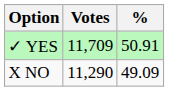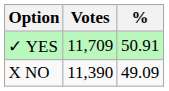 <table class="wikitable">
 <tr>
 <th>Option</th>
 <th>Votes</th>
 <th>%</th>
 </tr>
 <tr>
 <td style=background:#bbf8be>✓ YES</td>
 <td style=background:#bbf8be>11,709</td>
 <td style=background:#bbf8be>50.91</td>
 </tr>
 <tr>
 <td>X NO</td>
-<td>11,290</td>
+<td>11,390</td>
 <td>49.09</td>
 </tr>
 </table>
